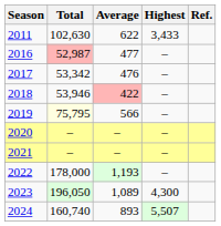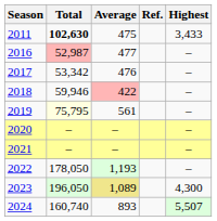 <table class="wikitable sortable">
 <tr>
 <th scope=col>Season</th>
 <th scope=col>Total</th>
 <th scope=col>Average</th>
+<th scope=col>Ref.</th>
 <th scope=col>Highest</th>
-<th scope=col>Ref.</th>
 </tr>
 <tr>
 <td><a href='#'>2011</a></td>
-<td align=right>102,630</td>
-<td align=right>622</td>
+<td align=right><strong>102,630</strong></td>
+<td align=right>475</td>
+<td></td>
 <td align=center>3,433</td>
-<td></td>
 </tr>
 <tr>
 <td><a href='#'>2016</a></td>
 <td align=right style="background:#ffb6b6;">52,987</td>
 <td align=right>477</td>
+<td></td>
 <td align=center>–</td>
-<td></td>
 </tr>
 <tr>
 <td><a href='#'>2017</a></td>
 <td align=right>53,342</td>
 <td align=right>476</td>
+<td></td>
 <td align=center>–</td>
-<td></td>
 </tr>
 <tr>
 <td><a href='#'>2018</a></td>
-<td align=right>53,946</td>
+<td align=right>59,946</td>
 <td align=right style="background:#ffb6b6;">422</td>
+<td></td>
 <td align=center>–</td>
-<td></td>
 </tr>
 <tr>
 <td><a href='#'>2019</a></td>
 <td align=right style="background: lightyellow;">75,795</td>
-<td align=right>566</td>
+<td align=right>561</td>
+<td></td>
 <td align=center>–</td>
-<td></td>
 </tr>
 <tr style="background:#ff9;"|>
 <td><a href='#'>2020</a></td>
 <td align=center>–</td>
 <td align=center>–</td>
+<td></td>
 <td align=center>–</td>
-<td></td>
 </tr>
 <tr style="background:#ff9;"|>
 <td><a href='#'>2021</a></td>
 <td align=center>–</td>
 <td align=center>–</td>
+<td></td>
 <td align=center>–</td>
-<td></td>
 </tr>
 <tr>
 <td><a href='#'>2022</a></td>
-<td align=right>178,000</td>
+<td align=right>178,050</td>
 <td align=right style="background:#dfd;">1,193</td>
+<td></td>
 <td align=center>–</td>
-<td></td>
 </tr>
 <tr>
 <td><a href='#'>2023</a></td>
 <td align=right style="background:#dfd;">196,050</td>
-<td align=right>1,089</td>
+<td align=right style="background: khaki;">1,089</td>
+<td></td>
 <td align=center>4,300</td>
-<td></td>
 </tr>
 <tr>
 <td><a href='#'>2024</a></td>
 <td align=right>160,740</td>
 <td align=right>893</td>
+<td></td>
 <td align=center style="background:#dfd;">5,507</td>
-<td></td>
 </tr>
 </table>
